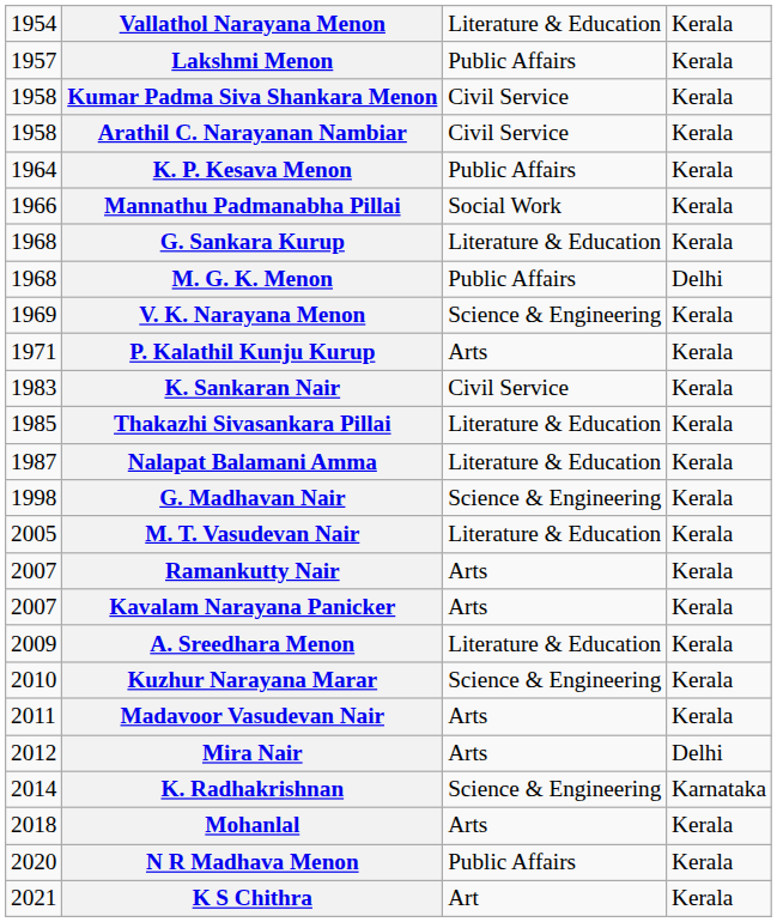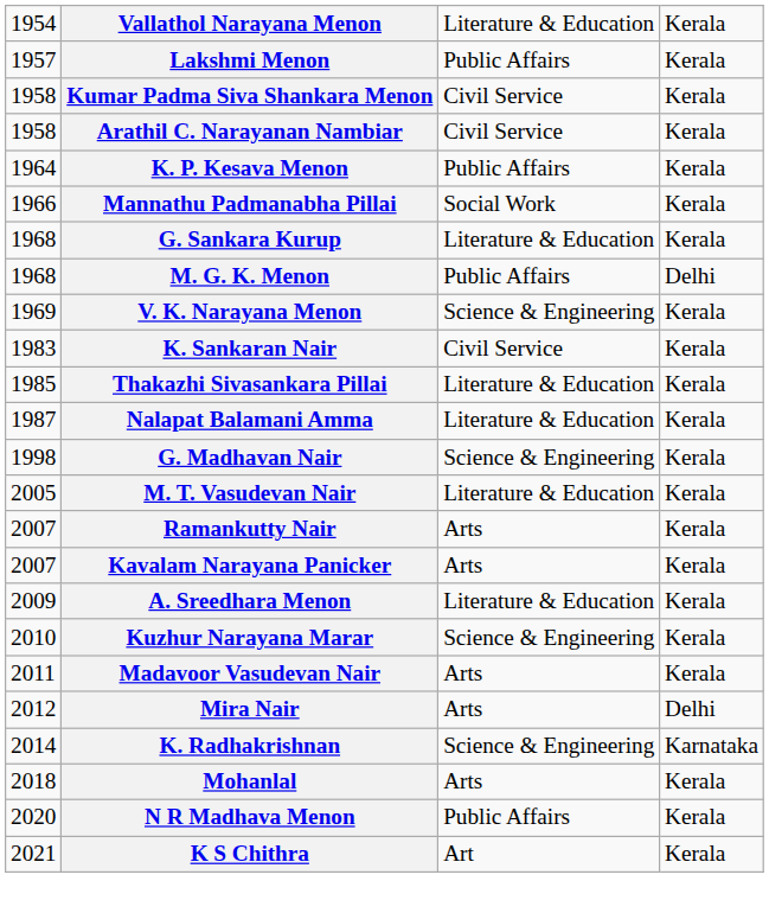 <table class="wikitable sortable">
 <tr>
 <td>1954</td>
 <th><a href='#'>Vallathol Narayana Menon</a></th>
 <td>Literature & Education</td>
 <td>Kerala</td>
 </tr>
 <tr>
 <td>1957</td>
 <th><a href='#'>Lakshmi Menon</a></th>
 <td>Public Affairs</td>
 <td>Kerala</td>
 </tr>
 <tr>
 <td>1958</td>
 <th><a href='#'>Kumar Padma Siva Shankara Menon</a></th>
 <td>Civil Service</td>
 <td>Kerala</td>
 </tr>
 <tr>
 <td>1958</td>
 <th><a href='#'>Arathil C. Narayanan Nambiar</a></th>
 <td>Civil Service</td>
 <td>Kerala</td>
 </tr>
 <tr>
 <td>1964</td>
 <th><a href='#'>K. P. Kesava Menon</a></th>
 <td>Public Affairs</td>
 <td>Kerala</td>
 </tr>
 <tr>
 <td>1966</td>
 <th><a href='#'>Mannathu Padmanabha Pillai</a></th>
 <td>Social Work</td>
 <td>Kerala</td>
 </tr>
 <tr>
 <td>1968</td>
 <th><a href='#'>G. Sankara Kurup</a></th>
 <td>Literature & Education</td>
 <td>Kerala</td>
 </tr>
 <tr>
 <td>1968</td>
 <th><a href='#'>M. G. K. Menon</a></th>
 <td>Public Affairs</td>
 <td>Delhi</td>
 </tr>
 <tr>
 <td>1969</td>
 <th><a href='#'>V. K. Narayana Menon</a></th>
 <td>Science & Engineering</td>
-<td>Kerala</td>
-</tr>
-<tr>
-<td>1971</td>
-<th><a href='#'>P. Kalathil Kunju Kurup</a></th>
-<td>Arts</td>
 <td>Kerala</td>
 </tr>
 <tr>
 <td>1983</td>
 <th><a href='#'>K. Sankaran Nair</a></th>
 <td>Civil Service</td>
 <td>Kerala</td>
 </tr>
 <tr>
 <td>1985</td>
 <th><a href='#'>Thakazhi Sivasankara Pillai</a></th>
 <td>Literature & Education</td>
 <td>Kerala</td>
 </tr>
 <tr>
 <td>1987</td>
 <th><a href='#'>Nalapat Balamani Amma</a></th>
 <td>Literature & Education</td>
 <td>Kerala</td>
 </tr>
 <tr>
 <td>1998</td>
 <th><a href='#'>G. Madhavan Nair</a></th>
 <td>Science & Engineering</td>
 <td>Kerala</td>
 </tr>
 <tr>
 <td>2005</td>
 <th><a href='#'>M. T. Vasudevan Nair</a></th>
 <td>Literature & Education</td>
 <td>Kerala</td>
 </tr>
 <tr>
 <td>2007</td>
 <th><a href='#'>Ramankutty Nair</a></th>
 <td>Arts</td>
 <td>Kerala</td>
 </tr>
 <tr>
 <td>2007</td>
 <th><a href='#'>Kavalam Narayana Panicker</a></th>
 <td>Arts</td>
 <td>Kerala</td>
 </tr>
 <tr>
 <td>2009</td>
 <th><a href='#'>A. Sreedhara Menon</a></th>
 <td>Literature & Education</td>
 <td>Kerala</td>
 </tr>
 <tr>
 <td>2010</td>
 <th><a href='#'>Kuzhur Narayana Marar</a></th>
 <td>Science & Engineering</td>
 <td>Kerala</td>
 </tr>
 <tr>
 <td>2011</td>
 <th><a href='#'>Madavoor Vasudevan Nair</a></th>
 <td>Arts</td>
 <td>Kerala</td>
 </tr>
 <tr>
 <td>2012</td>
 <th><a href='#'>Mira Nair</a></th>
 <td>Arts</td>
 <td>Delhi</td>
 </tr>
 <tr>
 <td>2014</td>
 <th><a href='#'>K. Radhakrishnan</a></th>
 <td>Science & Engineering</td>
 <td>Karnataka</td>
 </tr>
 <tr>
 <td>2018</td>
 <th><a href='#'>Mohanlal</a></th>
 <td>Arts</td>
 <td>Kerala</td>
 </tr>
 <tr>
 <td>2020</td>
 <th><a href='#'>N R Madhava Menon</a></th>
 <td>Public Affairs</td>
 <td>Kerala</td>
 </tr>
 <tr>
 <td>2021</td>
 <th><a href='#'>K S Chithra</a></th>
 <td>Art</td>
 <td>Kerala</td>
 </tr>
 </table>
